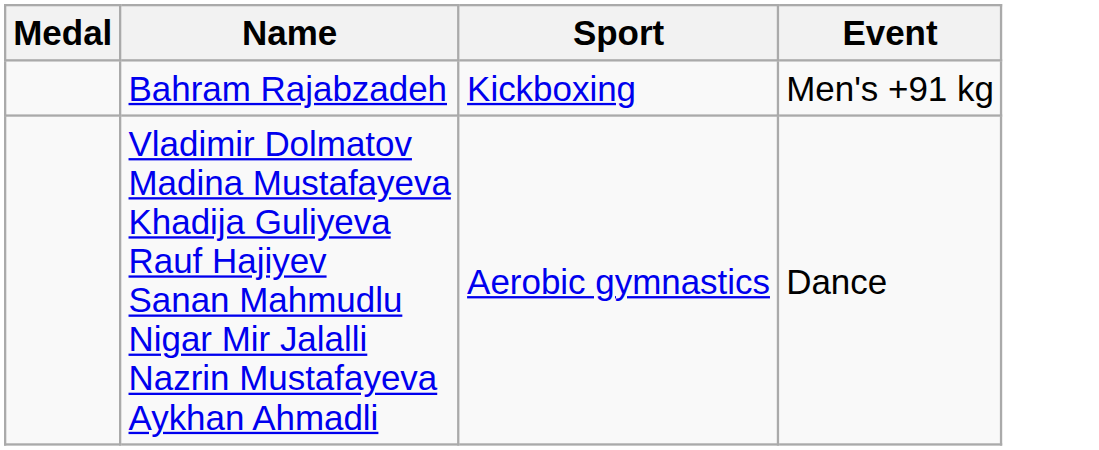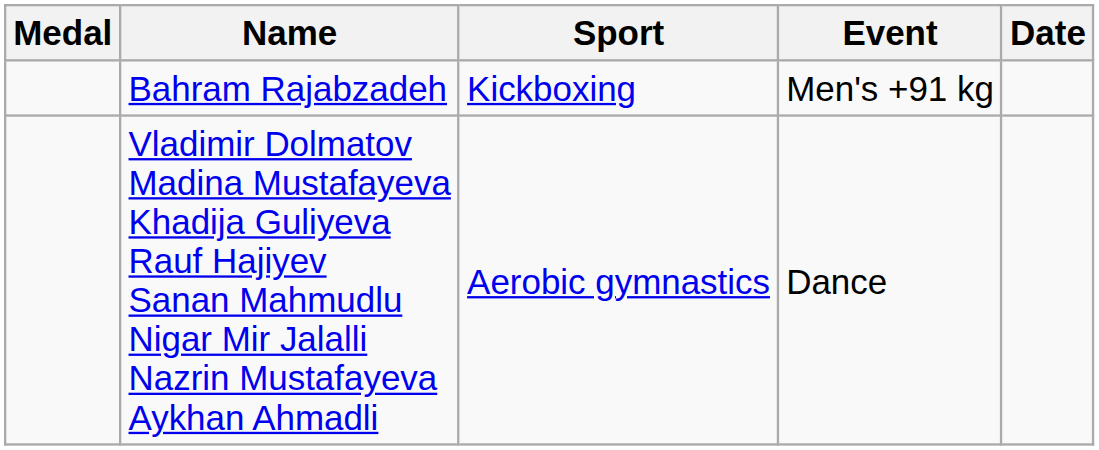 <table class="wikitable sortable" style="font-size: 95%;">
 <tr>
 <th>Medal</th>
 <th>Name</th>
 <th>Sport</th>
 <th>Event</th>
+<th>Date</th>
 </tr>
 <tr>
 <td></td>
 <td><a href='#'>Bahram Rajabzadeh</a></td>
 <td><a href='#'>Kickboxing</a></td>
 <td>Men's +91 kg</td>
+<td></td>
 </tr>
 <tr>
 <td></td>
 <td><a href='#'>Vladimir Dolmatov</a><br><a href='#'>Madina Mustafayeva</a><br><a href='#'>Khadija Guliyeva</a><br><a href='#'>Rauf Hajiyev</a><br><a href='#'>Sanan Mahmudlu</a><br><a href='#'>Nigar Mir Jalalli</a><br><a href='#'>Nazrin Mustafayeva</a><br><a href='#'>Aykhan Ahmadli</a></td>
 <td><a href='#'>Aerobic gymnastics</a></td>
 <td>Dance</td>
+<td></td>
 </tr>
 </table>
